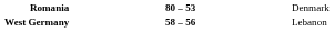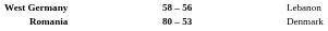 <table width=75% cellspacing=1>
 <tr>
 <th width=25%></th>
 <th width=25%></th>
 <th width=25%></th>
 </tr>
 <tr style=font-size:90%>
+<td align=right><strong>West Germany</strong></td>
+<td align=center><strong>58 – 56</strong></td>
+<td>Lebanon</td>
+</tr>
+<tr style=font-size:90%>
 <td align=right><strong>Romania</strong></td>
 <td align=center><strong>80 – 53</strong></td>
 <td>Denmark</td>
 </tr>
-<tr style=font-size:90%>
-<td align=right><strong>West Germany</strong></td>
-<td align=center><strong>58 – 56</strong></td>
-<td>Lebanon</td>
-</tr>
 </table>
